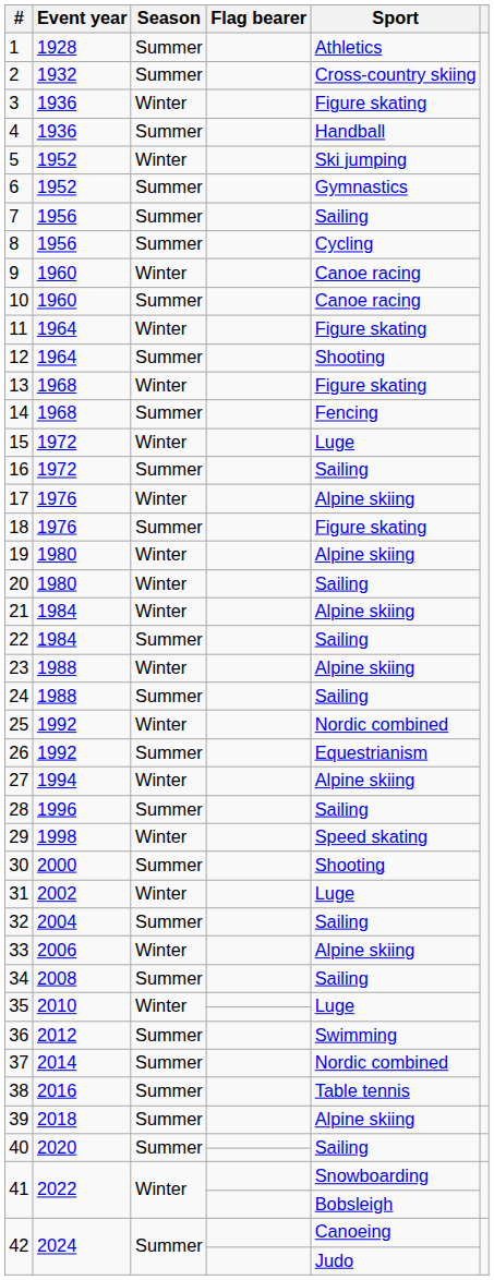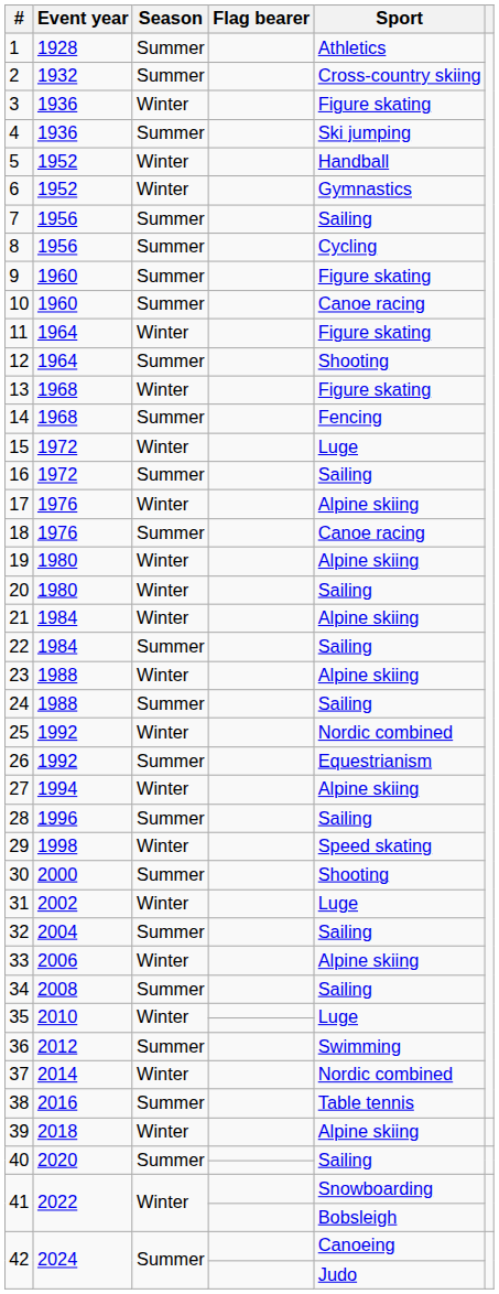 <table class="wikitable sortable">
 <tr>
 <th>#</th>
 <th>Event year</th>
 <th>Season</th>
 <th>Flag bearer</th>
 <th>Sport</th>
 <th></th>
 </tr>
 <tr>
 <td>1</td>
 <td><a href='#'>1928</a></td>
 <td>Summer</td>
 <td></td>
 <td><a href='#'>Athletics</a></td>
 <td rowspan=39></td>
 </tr>
 <tr>
 <td>2</td>
 <td><a href='#'>1932</a></td>
 <td>Summer</td>
 <td></td>
 <td><a href='#'>Cross-country skiing</a></td>
 </tr>
 <tr>
 <td>3</td>
 <td><a href='#'>1936</a></td>
 <td>Winter</td>
 <td></td>
 <td><a href='#'>Figure skating</a></td>
 </tr>
 <tr>
 <td>4</td>
 <td><a href='#'>1936</a></td>
 <td>Summer</td>
 <td></td>
-<td><a href='#'>Handball</a></td>
+<td><a href='#'>Ski jumping</a></td>
 </tr>
 <tr>
 <td>5</td>
 <td><a href='#'>1952</a></td>
 <td>Winter</td>
 <td></td>
-<td><a href='#'>Ski jumping</a></td>
+<td><a href='#'>Handball</a></td>
 </tr>
 <tr>
 <td>6</td>
 <td><a href='#'>1952</a></td>
-<td>Summer</td>
+<td>Winter</td>
 <td></td>
 <td><a href='#'>Gymnastics</a></td>
 </tr>
 <tr>
 <td>7</td>
 <td><a href='#'>1956</a></td>
 <td>Summer</td>
 <td></td>
 <td><a href='#'>Sailing</a></td>
 </tr>
 <tr>
 <td>8</td>
 <td><a href='#'>1956</a></td>
 <td>Summer</td>
 <td></td>
 <td><a href='#'>Cycling</a></td>
 </tr>
 <tr>
 <td>9</td>
 <td><a href='#'>1960</a></td>
-<td>Winter</td>
+<td>Summer</td>
 <td></td>
-<td><a href='#'>Canoe racing</a></td>
+<td><a href='#'>Figure skating</a></td>
 </tr>
 <tr>
 <td>10</td>
 <td><a href='#'>1960</a></td>
 <td>Summer</td>
 <td></td>
 <td><a href='#'>Canoe racing</a></td>
 </tr>
 <tr>
 <td>11</td>
 <td><a href='#'>1964</a></td>
 <td>Winter</td>
 <td></td>
 <td><a href='#'>Figure skating</a></td>
 </tr>
 <tr>
 <td>12</td>
 <td><a href='#'>1964</a></td>
 <td>Summer</td>
 <td></td>
 <td><a href='#'>Shooting</a></td>
 </tr>
 <tr>
 <td>13</td>
 <td><a href='#'>1968</a></td>
 <td>Winter</td>
 <td></td>
 <td><a href='#'>Figure skating</a></td>
 </tr>
 <tr>
 <td>14</td>
 <td><a href='#'>1968</a></td>
 <td>Summer</td>
 <td></td>
 <td><a href='#'>Fencing</a></td>
 </tr>
 <tr>
 <td>15</td>
 <td><a href='#'>1972</a></td>
 <td>Winter</td>
 <td></td>
 <td><a href='#'>Luge</a></td>
 </tr>
 <tr>
 <td>16</td>
 <td><a href='#'>1972</a></td>
 <td>Summer</td>
 <td></td>
 <td><a href='#'>Sailing</a></td>
 </tr>
 <tr>
 <td>17</td>
 <td><a href='#'>1976</a></td>
 <td>Winter</td>
 <td></td>
 <td><a href='#'>Alpine skiing</a></td>
 </tr>
 <tr>
 <td>18</td>
 <td><a href='#'>1976</a></td>
 <td>Summer</td>
 <td></td>
-<td><a href='#'>Figure skating</a></td>
+<td><a href='#'>Canoe racing</a></td>
 </tr>
 <tr>
 <td>19</td>
 <td><a href='#'>1980</a></td>
 <td>Winter</td>
 <td></td>
 <td><a href='#'>Alpine skiing</a></td>
 </tr>
 <tr>
 <td>20</td>
 <td><a href='#'>1980</a></td>
 <td>Winter</td>
 <td></td>
 <td><a href='#'>Sailing</a></td>
 </tr>
 <tr>
 <td>21</td>
 <td><a href='#'>1984</a></td>
 <td>Winter</td>
 <td></td>
 <td><a href='#'>Alpine skiing</a></td>
 </tr>
 <tr>
 <td>22</td>
 <td><a href='#'>1984</a></td>
 <td>Summer</td>
 <td></td>
 <td><a href='#'>Sailing</a></td>
 </tr>
 <tr>
 <td>23</td>
 <td><a href='#'>1988</a></td>
 <td>Winter</td>
 <td></td>
 <td><a href='#'>Alpine skiing</a></td>
 </tr>
 <tr>
 <td>24</td>
 <td><a href='#'>1988</a></td>
 <td>Summer</td>
 <td></td>
 <td><a href='#'>Sailing</a></td>
 </tr>
 <tr>
 <td>25</td>
 <td><a href='#'>1992</a></td>
 <td>Winter</td>
 <td></td>
 <td><a href='#'>Nordic combined</a></td>
 </tr>
 <tr>
 <td>26</td>
 <td><a href='#'>1992</a></td>
 <td>Summer</td>
 <td></td>
 <td><a href='#'>Equestrianism</a></td>
 </tr>
 <tr>
 <td>27</td>
 <td><a href='#'>1994</a></td>
 <td>Winter</td>
 <td></td>
 <td><a href='#'>Alpine skiing</a></td>
 </tr>
 <tr>
 <td>28</td>
 <td><a href='#'>1996</a></td>
 <td>Summer</td>
 <td></td>
 <td><a href='#'>Sailing</a></td>
 </tr>
 <tr>
 <td>29</td>
 <td><a href='#'>1998</a></td>
 <td>Winter</td>
 <td></td>
 <td><a href='#'>Speed skating</a></td>
 </tr>
 <tr>
 <td>30</td>
 <td><a href='#'>2000</a></td>
 <td>Summer</td>
 <td></td>
 <td><a href='#'>Shooting</a></td>
 </tr>
 <tr>
 <td>31</td>
 <td><a href='#'>2002</a></td>
 <td>Winter</td>
 <td></td>
 <td><a href='#'>Luge</a></td>
 </tr>
 <tr>
 <td>32</td>
 <td><a href='#'>2004</a></td>
 <td>Summer</td>
 <td></td>
 <td><a href='#'>Sailing</a></td>
 </tr>
 <tr>
 <td>33</td>
 <td><a href='#'>2006</a></td>
 <td>Winter</td>
 <td></td>
 <td><a href='#'>Alpine skiing</a></td>
 </tr>
 <tr>
 <td>34</td>
 <td><a href='#'>2008</a></td>
 <td>Summer</td>
 <td></td>
 <td><a href='#'>Sailing</a></td>
 </tr>
 <tr>
 <td rowspan=2>35</td>
 <td rowspan=2><a href='#'>2010</a></td>
 <td rowspan=2>Winter</td>
 <td></td>
 <td rowspan=2><a href='#'>Luge</a></td>
 </tr>
 <tr>
 <td></td>
 </tr>
 <tr>
 <td>36</td>
 <td><a href='#'>2012</a></td>
 <td>Summer</td>
 <td></td>
 <td><a href='#'>Swimming</a></td>
 </tr>
 <tr>
 <td>37</td>
 <td><a href='#'>2014</a></td>
-<td>Summer</td>
+<td>Winter</td>
 <td></td>
 <td><a href='#'>Nordic combined</a></td>
 </tr>
 <tr>
 <td>38</td>
 <td><a href='#'>2016</a></td>
 <td>Summer</td>
 <td></td>
 <td><a href='#'>Table tennis</a></td>
 </tr>
 <tr>
 <td>39</td>
 <td><a href='#'>2018</a></td>
-<td>Summer</td>
+<td>Winter</td>
 <td></td>
 <td><a href='#'>Alpine skiing</a></td>
 <td></td>
 </tr>
 <tr>
 <td rowspan=2>40</td>
 <td rowspan=2><a href='#'>2020</a></td>
 <td rowspan=2>Summer</td>
 <td></td>
 <td rowspan=2><a href='#'>Sailing</a></td>
 <td rowspan=2></td>
 </tr>
 <tr>
 <td></td>
 </tr>
 <tr>
 <td rowspan=2>41</td>
 <td rowspan=2><a href='#'>2022</a></td>
 <td rowspan=2>Winter</td>
 <td></td>
 <td><a href='#'>Snowboarding</a></td>
 <td rowspan=2></td>
 </tr>
 <tr>
 <td></td>
 <td><a href='#'>Bobsleigh</a></td>
 </tr>
 <tr>
 <td rowspan=2>42</td>
 <td rowspan=2><a href='#'>2024</a></td>
 <td rowspan=2>Summer</td>
 <td></td>
 <td><a href='#'>Canoeing</a></td>
 <td rowspan=2></td>
 </tr>
 <tr>
 <td></td>
 <td><a href='#'>Judo</a></td>
 </tr>
 </table>
